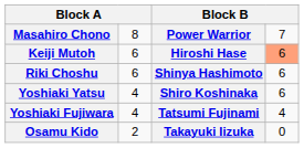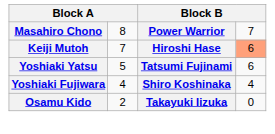 <table class="wikitable" style="margin: 1em auto 1em auto;text-align:center">
 <tr>
 <th colspan="2" style="width:50%">Block A</th>
 <th colspan="2" style="width:50%">Block B</th>
 </tr>
 <tr>
 <th><a href='#'>Masahiro Chono</a></th>
 <td style="width:35px">8</td>
 <th><a href='#'>Power Warrior</a></th>
 <td style="width:35px">7</td>
 </tr>
 <tr>
 <th><a href='#'>Keiji Mutoh</a></th>
-<td>6</td>
+<td>7</td>
 <th><a href='#'>Hiroshi Hase</a></th>
 <td style="background: lightsalmon;">6</td>
 </tr>
 <tr>
-<th><a href='#'>Riki Choshu</a></th>
-<td>6</td>
-<th><a href='#'>Shinya Hashimoto</a></th>
-<td>6</td>
-</tr>
-<tr>
 <th><a href='#'>Yoshiaki Yatsu</a></th>
-<td>4</td>
-<th><a href='#'>Shiro Koshinaka</a></th>
+<td>5</td>
+<th><a href='#'>Tatsumi Fujinami</a></th>
 <td>6</td>
 </tr>
 <tr>
 <th><a href='#'>Yoshiaki Fujiwara</a></th>
 <td>4</td>
-<th><a href='#'>Tatsumi Fujinami</a></th>
+<th><a href='#'>Shiro Koshinaka</a></th>
 <td>4</td>
 </tr>
 <tr>
 <th><a href='#'>Osamu Kido</a></th>
 <td>2</td>
 <th><a href='#'>Takayuki Iizuka</a></th>
 <td>0</td>
 </tr>
 </table>
